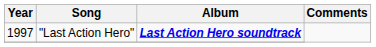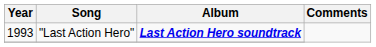 <table class="wikitable">
 <tr>
 <th>Year</th>
 <th>Song</th>
 <th>Album</th>
 <th>Comments</th>
 </tr>
 <tr>
-<td>1997</td>
+<td>1993</td>
 <td>"Last Action Hero"</td>
 <td><strong><em><a href='#'>Last Action Hero soundtrack</a></em></strong></td>
 </tr>
 <tr>
 </tr>
 <tr>
 </tr>
 </table>
